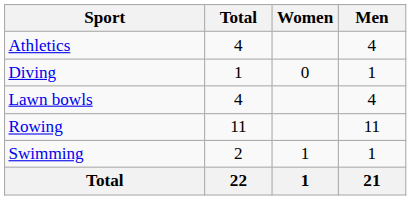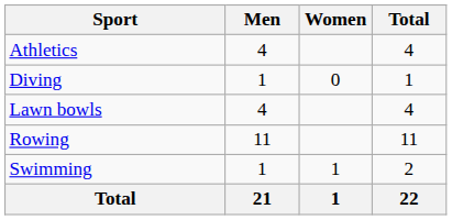 <table class="wikitable sortable" style="text-align:center;">
 <tr>
 <th width=180>Sport</th>
+<th width=55>Men</th>
+<th width=55>Women</th>
 <th width=55>Total</th>
-<th width=55>Women</th>
-<th width=55>Men</th>
 </tr>
 <tr>
 <td align=left><a href='#'>Athletics</a></td>
 <td>4</td>
 <td></td>
 <td>4</td>
 </tr>
 <tr>
 <td align=left><a href='#'>Diving</a></td>
 <td>1</td>
 <td>0</td>
 <td>1</td>
 </tr>
 <tr>
 <td align=left><a href='#'>Lawn bowls</a></td>
 <td>4</td>
 <td></td>
 <td>4</td>
 </tr>
 <tr>
 <td align=left><a href='#'>Rowing</a></td>
 <td>11</td>
 <td></td>
 <td>11</td>
 </tr>
 <tr>
 <td align=left><a href='#'>Swimming</a></td>
-<td>2</td>
 <td>1</td>
 <td>1</td>
+<td>2</td>
 </tr>
 <tr>
 <th>Total</th>
+<th>21</th>
+<th>1</th>
 <th>22</th>
-<th>1</th>
-<th>21</th>
 </tr>
 </table>
